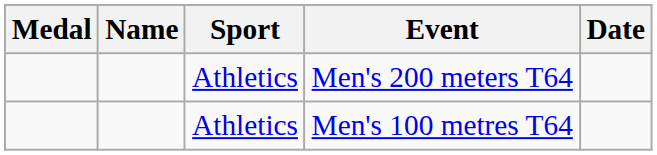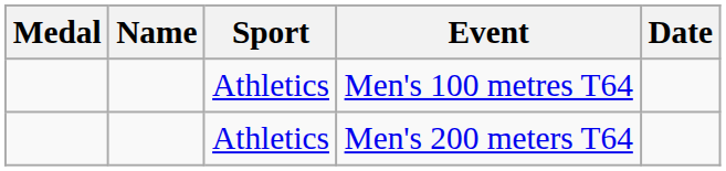 <table class="wikitable sortable" style="font-size: 95%">
 <tr>
 <th>Medal</th>
 <th>Name</th>
 <th>Sport</th>
 <th>Event</th>
 <th>Date</th>
 </tr>
 <tr>
 <td></td>
 <td></td>
 <td><a href='#'>Athletics</a></td>
-<td><a href='#'>Men's 200 meters T64</a></td>
+<td><a href='#'>Men's 100 metres T64</a></td>
 <td></td>
 </tr>
 <tr>
 <td></td>
 <td></td>
 <td><a href='#'>Athletics</a></td>
-<td><a href='#'>Men's 100 metres T64</a></td>
+<td><a href='#'>Men's 200 meters T64</a></td>
 <td></td>
 </tr>
 </table>
